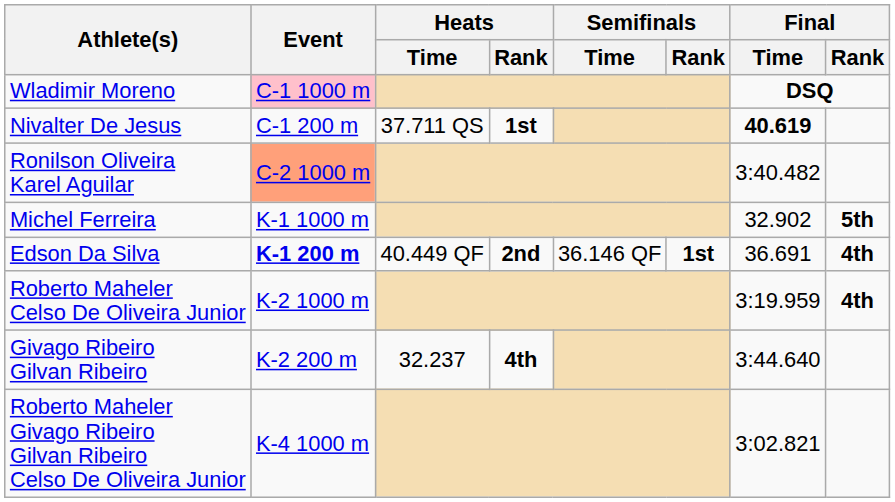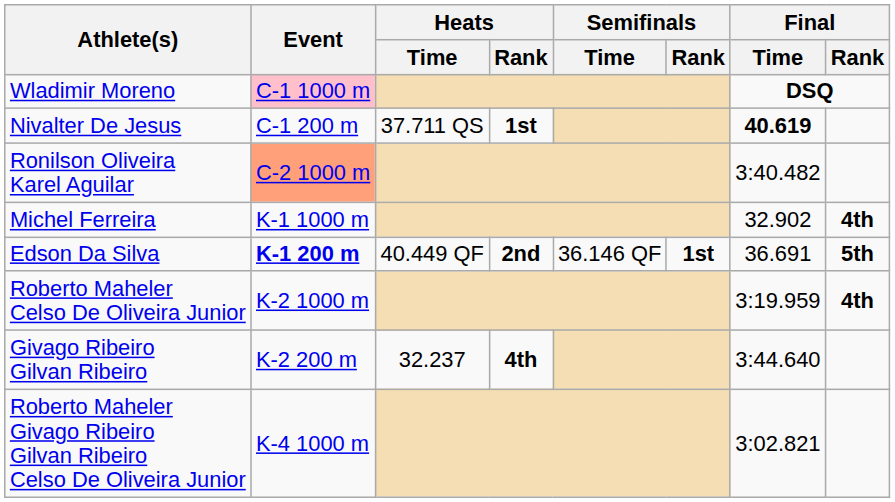 <table class="wikitable" style="font-size:90%">
 <tr>
 <th rowspan=2>Athlete(s)</th>
 <th rowspan=2>Event</th>
 <th colspan=2>Heats</th>
 <th colspan=2>Semifinals</th>
 <th colspan=2>Final</th>
 </tr>
 <tr>
 <th>Time</th>
 <th>Rank</th>
 <th>Time</th>
 <th>Rank</th>
 <th>Time</th>
 <th>Rank</th>
 </tr>
 <tr>
 <td><a href='#'>Wladimir Moreno</a></td>
 <td style="background: pink;"><a href='#'>C-1 1000 m</a></td>
 <td bgcolor=wheat colspan="4"></td>
 <td align=center colspan="7"><strong>DSQ</strong></td>
 </tr>
 <tr>
 <td><a href='#'>Nivalter De Jesus</a></td>
 <td><a href='#'>C-1 200 m</a></td>
 <td align=center>37.711 QS</td>
 <td align=center><strong>1st</strong></td>
 <td bgcolor=wheat colspan="2"></td>
 <td align=center><strong>40.619</strong></td>
 <td align=center></td>
 </tr>
 <tr>
 <td><a href='#'>Ronilson Oliveira</a><br><a href='#'>Karel Aguilar</a></td>
 <td style="background: lightsalmon;"><a href='#'>C-2 1000 m</a></td>
 <td bgcolor=wheat colspan="4"></td>
 <td align=center>3:40.482</td>
 <td align=center></td>
 </tr>
 <tr>
 <td><a href='#'>Michel Ferreira</a></td>
 <td><a href='#'>K-1 1000 m</a></td>
 <td bgcolor=wheat colspan="4"></td>
 <td align=center>32.902</td>
-<td align=center><strong>5th</strong></td>
+<td align=center><strong>4th</strong></td>
 </tr>
 <tr>
 <td><a href='#'>Edson Da Silva</a></td>
 <td><strong><a href='#'>K-1 200 m</a></strong></td>
 <td align=center>40.449 QF</td>
 <td align=center><strong>2nd</strong></td>
 <td align=center>36.146 QF</td>
 <td align=center><strong>1st</strong></td>
 <td align=center>36.691</td>
-<td align=center><strong>4th</strong></td>
+<td align=center><strong>5th</strong></td>
 </tr>
 <tr>
 <td><a href='#'>Roberto Maheler</a><br><a href='#'>Celso De Oliveira Junior</a></td>
 <td><a href='#'>K-2 1000 m</a></td>
 <td bgcolor=wheat colspan="4"></td>
 <td align=center>3:19.959</td>
 <td align=center><strong>4th</strong></td>
 </tr>
 <tr>
 <td><a href='#'>Givago Ribeiro</a><br><a href='#'>Gilvan Ribeiro</a></td>
 <td><a href='#'>K-2 200 m</a></td>
 <td align=center>32.237</td>
 <td align=center><strong>4th</strong></td>
 <td bgcolor=wheat colspan="2"></td>
 <td align=center>3:44.640</td>
 <td align=center></td>
 </tr>
 <tr>
 <td><a href='#'>Roberto Maheler</a><br><a href='#'>Givago Ribeiro</a><br><a href='#'>Gilvan Ribeiro</a><br><a href='#'>Celso De Oliveira Junior</a></td>
 <td><a href='#'>K-4 1000 m</a></td>
 <td bgcolor=wheat colspan="4"></td>
 <td align=center>3:02.821</td>
 <td align=center></td>
 </tr>
 </table>
